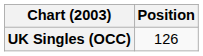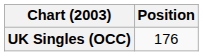 <table class="wikitable plainrowheaders" style="text-align:center">
 <tr>
 <th scope="col">Chart (2003)</th>
 <th scope="col">Position</th>
 </tr>
 <tr>
 <th scope="row">UK Singles (OCC)</th>
-<td>126</td>
+<td>176</td>
 </tr>
 </table>
